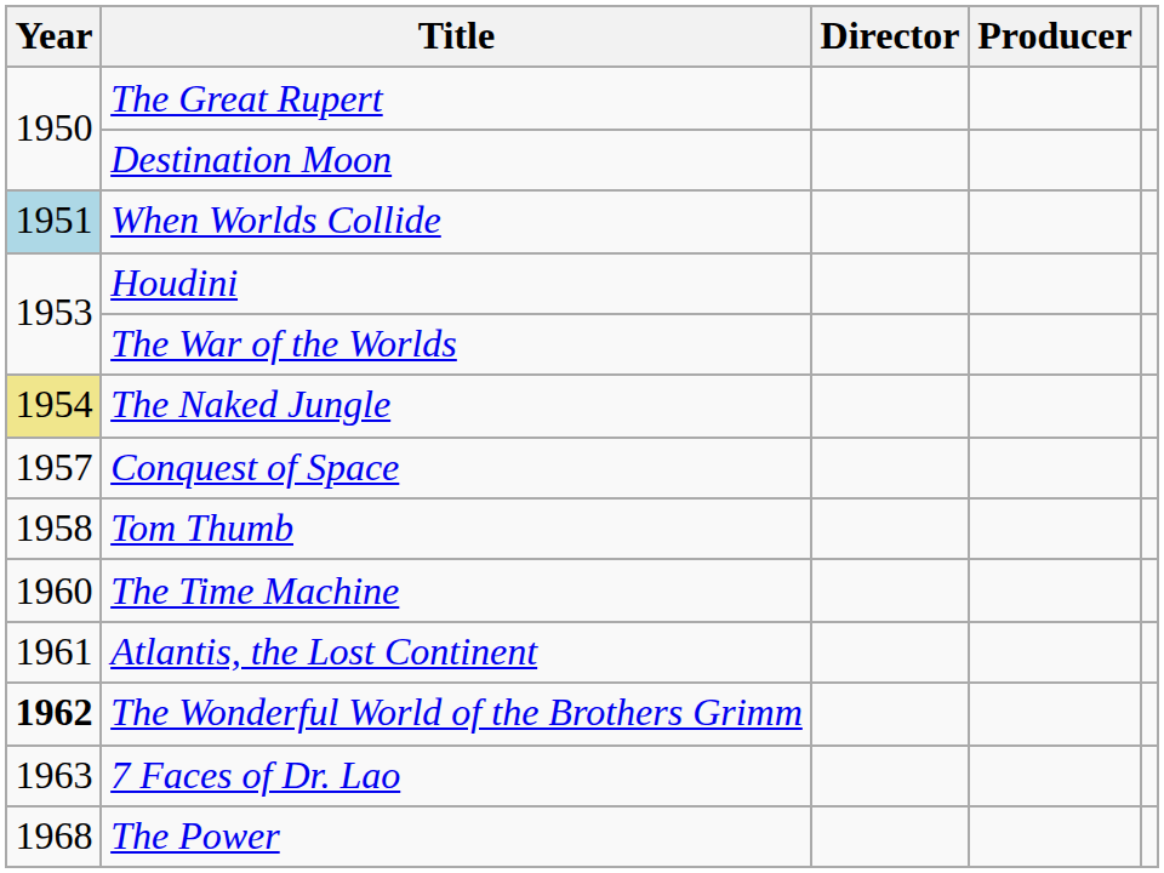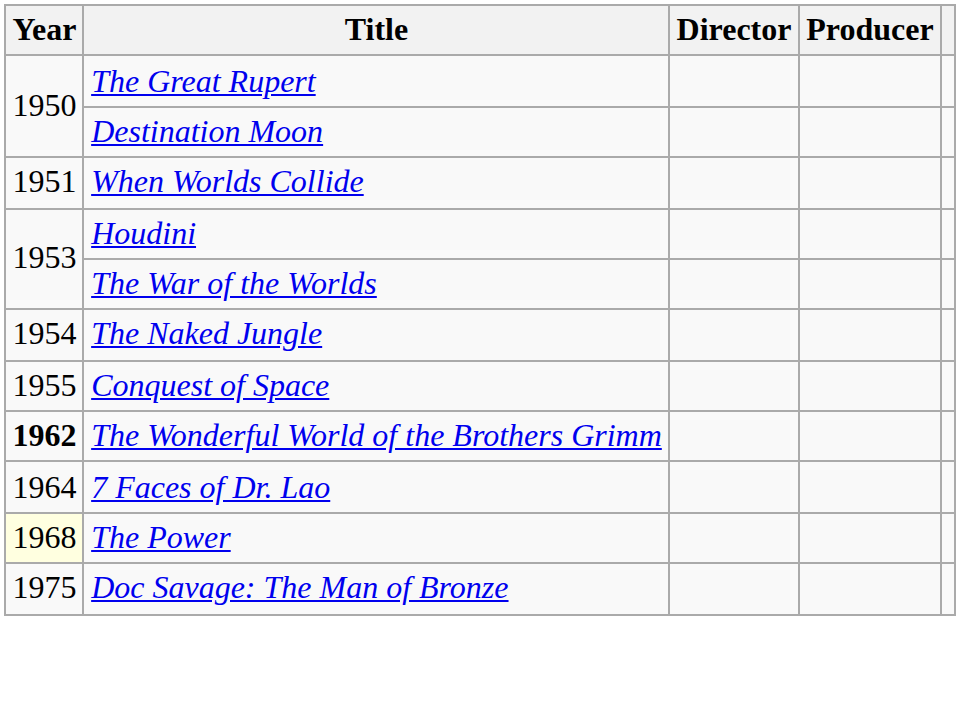 <table class="wikitable plainrowheaders">
 <tr>
 <th>Year</th>
 <th>Title</th>
 <th>Director</th>
 <th>Producer</th>
 <th></th>
 </tr>
 <tr>
 <td rowspan="2">1950</td>
 <td><em><a href='#'>The Great Rupert</a></em></td>
 <td></td>
 <td></td>
 <td style="text-align:center;"></td>
 </tr>
 <tr>
 <td><em><a href='#'>Destination Moon</a></em></td>
 <td></td>
 <td></td>
 <td style="text-align:center;"></td>
 </tr>
 <tr>
-<td style="background: lightblue;">1951</td>
+<td>1951</td>
 <td><em><a href='#'>When Worlds Collide</a></em></td>
 <td></td>
 <td></td>
 <td style="text-align:center;"></td>
 </tr>
 <tr>
 <td rowspan="2">1953</td>
 <td><em><a href='#'>Houdini</a></em></td>
 <td></td>
 <td></td>
 <td style="text-align:center;"></td>
 </tr>
 <tr>
 <td><em><a href='#'>The War of the Worlds</a></em></td>
 <td></td>
 <td></td>
 <td style="text-align:center;"></td>
 </tr>
 <tr>
-<td style="background: khaki;">1954</td>
+<td>1954</td>
 <td><em><a href='#'>The Naked Jungle</a></em></td>
 <td></td>
 <td></td>
 <td style="text-align:center;"></td>
 </tr>
 <tr>
-<td>1957</td>
+<td>1955</td>
 <td><em><a href='#'>Conquest of Space</a></em></td>
-<td></td>
-<td></td>
-<td style="text-align:center;"></td>
-</tr>
-<tr>
-<td>1958</td>
-<td><em><a href='#'>Tom Thumb</a></em></td>
-<td></td>
-<td></td>
-<td style="text-align:center;"></td>
-</tr>
-<tr>
-<td>1960</td>
-<td><em><a href='#'>The Time Machine</a></em></td>
-<td></td>
-<td></td>
-<td style="text-align:center;"></td>
-</tr>
-<tr>
-<td>1961</td>
-<td><em><a href='#'>Atlantis, the Lost Continent</a></em></td>
 <td></td>
 <td></td>
 <td style="text-align:center;"></td>
 </tr>
 <tr>
 <td><strong>1962</strong></td>
 <td><em><a href='#'>The Wonderful World of the Brothers Grimm</a></em></td>
 <td></td>
 <td></td>
 <td style="text-align:center;"></td>
 </tr>
 <tr>
-<td>1963</td>
+<td>1964</td>
 <td><em><a href='#'>7 Faces of Dr. Lao</a></em></td>
 <td></td>
 <td></td>
 <td style="text-align:center;"></td>
 </tr>
 <tr>
-<td>1968</td>
+<td style="background: lightyellow;">1968</td>
 <td><em><a href='#'>The Power</a></em></td>
+<td></td>
+<td></td>
+<td style="text-align:center;"></td>
+</tr>
+<tr>
+<td>1975</td>
+<td><em><a href='#'>Doc Savage: The Man of Bronze</a></em></td>
 <td></td>
 <td></td>
 <td style="text-align:center;"></td>
 </tr>
 <tr>
 </tr>
 </table>
